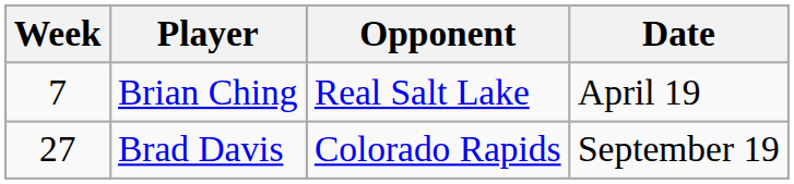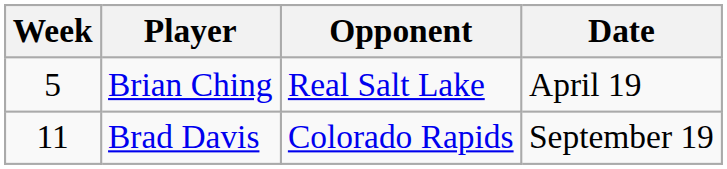 <table class="wikitable">
 <tr>
 <th>Week</th>
 <th>Player</th>
 <th>Opponent</th>
 <th>Date</th>
 </tr>
 <tr>
-<td align=center>7</td>
+<td align=center>5</td>
 <td> <a href='#'>Brian Ching</a></td>
 <td><a href='#'>Real Salt Lake</a></td>
 <td>April 19</td>
 </tr>
 <tr>
-<td align=center>27</td>
+<td align=center>11</td>
 <td> <a href='#'>Brad Davis</a></td>
 <td><a href='#'>Colorado Rapids</a></td>
 <td>September 19</td>
 </tr>
 </table>
